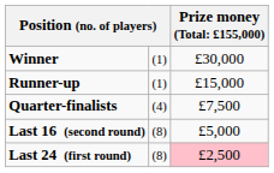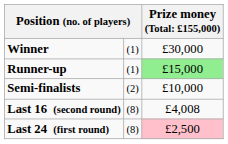 <table class="wikitable">
 <tr>
 <th colspan=2>Position <small>(no. of players)</small></th>
 <th>Prize money<br><small>(Total: £155,000)</small></th>
 </tr>
 <tr>
 <td><strong>Winner</strong></td>
 <td align=center><small>(1)</small></td>
 <td align=center>£30,000</td>
 </tr>
 <tr>
 <td><strong>Runner-up</strong></td>
 <td align=center><small>(1)</small></td>
-<td align=center>£15,000</td>
+<td align=center style="background: lightgreen;">£15,000</td>
 </tr>
 <tr>
-<td><strong>Quarter-finalists</strong></td>
-<td align=center><small>(4)</small></td>
-<td align=center>£7,500</td>
+<td><strong>Semi-finalists</strong></td>
+<td align=center><small>(2)</small></td>
+<td align=center>£10,000</td>
 </tr>
 <tr>
 <td><strong>Last 16  <small>(second round)</small></strong></td>
 <td align=center><small>(8)</small></td>
-<td align=center>£5,000</td>
+<td align=center>£4,008</td>
 </tr>
 <tr>
 <td><strong>Last 24  <small>(first round)</small></strong></td>
 <td align=center><small>(8)</small></td>
 <td align=center style="background: pink;">£2,500</td>
 </tr>
 </table>
